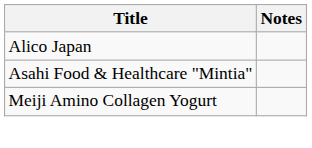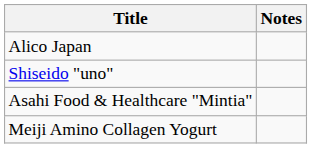 <table class="wikitable">
 <tr>
 <th>Title</th>
 <th>Notes</th>
 </tr>
 <tr>
 <td>Alico Japan</td>
+<td></td>
+</tr>
+<tr>
+<td><a href='#'>Shiseido</a> "uno"</td>
 <td></td>
 </tr>
 <tr>
 <td>Asahi Food & Healthcare "Mintia"</td>
 <td></td>
 </tr>
 <tr>
 <td>Meiji Amino Collagen Yogurt</td>
 <td></td>
 </tr>
 </table>
